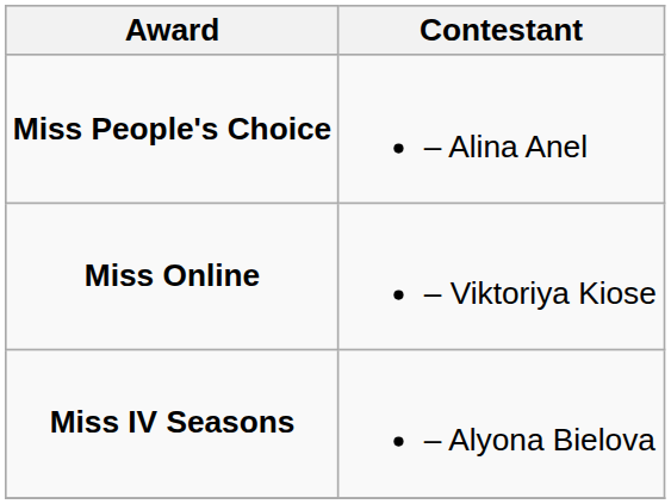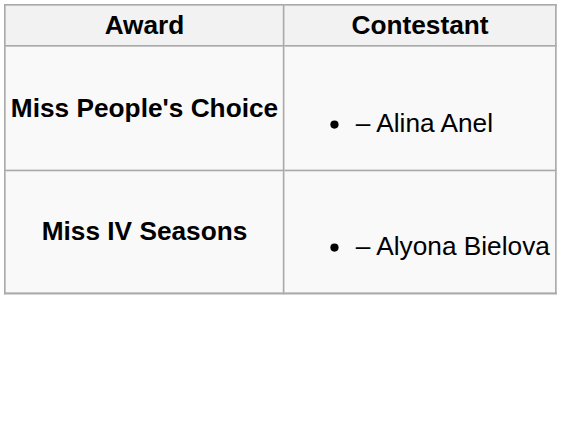 <table class="wikitable">
 <tr>
 <th>Award</th>
 <th>Contestant</th>
 </tr>
 <tr>
 <td style="text-align: center;"><strong>Miss People's Choice</strong></td>
 <td><br><ul><li><strong></strong> – Alina Anel</li></ul></td>
 </tr>
 <tr>
-<td style="text-align: center;"><strong>Miss Online</strong></td>
-<td><br><ul><li><strong></strong> – Viktoriya Kiose</li></ul></td>
-</tr>
-<tr>
 <td style="text-align: center;"><strong>Miss IV Seasons</strong></td>
 <td><br><ul><li><strong></strong> – Alyona Bielova</li></ul></td>
 </tr>
 <tr>
 </tr>
 </table>
